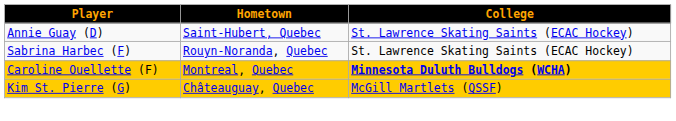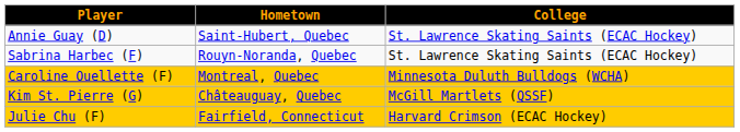 <table class="wikitable" width="60%">
 <tr align="center" style="background:black;color:orange;">
 <td><strong>Player</strong></td>
 <td><strong>Hometown</strong></td>
 <td><strong>College</strong></td>
 </tr>
 <tr>
 <td><a href='#'>Annie Guay</a> (<a href='#'>D</a>)</td>
 <td> <a href='#'>Saint-Hubert, Quebec</a></td>
 <td><a href='#'>St. Lawrence Skating Saints</a> (<a href='#'>ECAC Hockey</a>)</td>
 </tr>
 <tr>
 <td><a href='#'>Sabrina Harbec</a> (<a href='#'>F</a>)</td>
 <td> <a href='#'>Rouyn-Noranda</a>, <a href='#'>Quebec</a></td>
 <td>St. Lawrence Skating Saints (ECAC Hockey)</td>
 </tr>
 <tr bgcolor="FFCC00">
 <td><a href='#'>Caroline Ouellette</a> (F)</td>
 <td> <a href='#'>Montreal</a>, <a href='#'>Quebec</a></td>
-<td><strong><a href='#'>Minnesota Duluth Bulldogs</a> (<a href='#'>WCHA</a>)</strong></td>
+<td><a href='#'>Minnesota Duluth Bulldogs</a> (<a href='#'>WCHA</a>)</td>
 </tr>
 <tr bgcolor="FFCC00">
 <td><a href='#'>Kim St. Pierre</a> (<a href='#'>G</a>)</td>
 <td> <a href='#'>Châteauguay</a>, <a href='#'>Quebec</a></td>
 <td><a href='#'>McGill Martlets</a> (<a href='#'>QSSF</a>)</td>
 </tr>
+<tr bgcolor="FFCC00">
+<td><a href='#'>Julie Chu</a> (F)</td>
+<td> <a href='#'>Fairfield, Connecticut</a></td>
+<td><a href='#'>Harvard Crimson</a> (ECAC Hockey)</td>
+</tr>
 </table>
